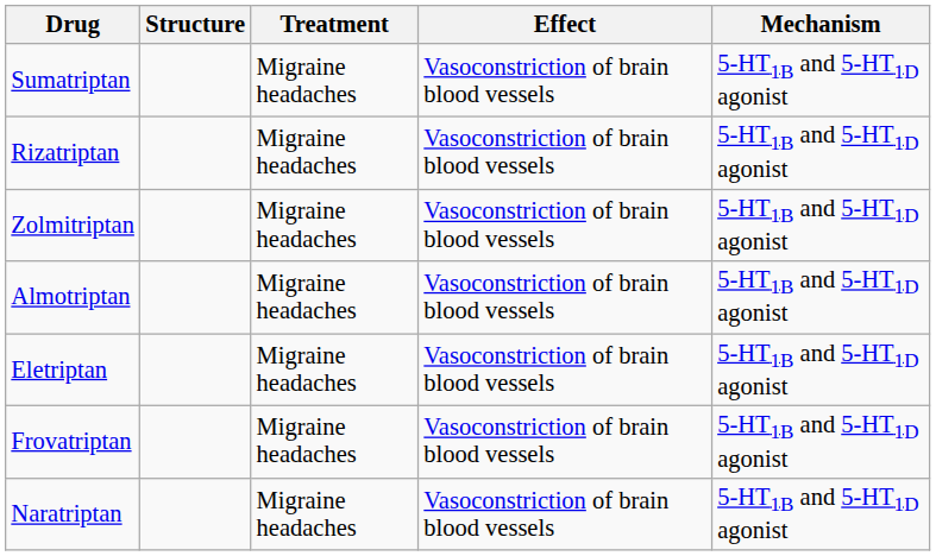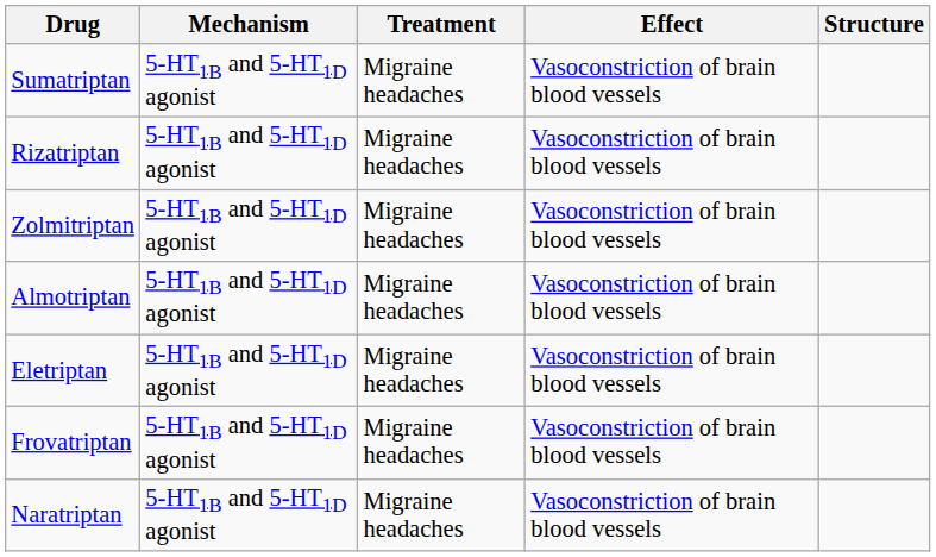 <table class="wikitable sticky-header">
 <tr>
 <th>Drug</th>
-<th>Structure</th>
+<th>Mechanism</th>
 <th>Treatment</th>
 <th>Effect</th>
-<th>Mechanism</th>
+<th>Structure</th>
 </tr>
 <tr>
 <td><a href='#'>Sumatriptan</a></td>
-<td></td>
+<td><a href='#'>5-HT<sub>1B</sub></a> and <a href='#'>5-HT<sub>1D</sub></a> agonist</td>
 <td>Migraine headaches</td>
 <td><a href='#'>Vasoconstriction</a> of brain blood vessels</td>
-<td><a href='#'>5-HT<sub>1B</sub></a> and <a href='#'>5-HT<sub>1D</sub></a> agonist</td>
+<td></td>
 </tr>
 <tr>
 <td><a href='#'>Rizatriptan</a></td>
-<td></td>
+<td><a href='#'>5-HT<sub>1B</sub></a> and <a href='#'>5-HT<sub>1D</sub></a> agonist</td>
 <td>Migraine headaches</td>
 <td><a href='#'>Vasoconstriction</a> of brain blood vessels</td>
-<td><a href='#'>5-HT<sub>1B</sub></a> and <a href='#'>5-HT<sub>1D</sub></a> agonist</td>
+<td></td>
 </tr>
 <tr>
 <td><a href='#'>Zolmitriptan</a></td>
-<td></td>
+<td><a href='#'>5-HT<sub>1B</sub></a> and <a href='#'>5-HT<sub>1D</sub></a> agonist</td>
 <td>Migraine headaches</td>
 <td><a href='#'>Vasoconstriction</a> of brain blood vessels</td>
-<td><a href='#'>5-HT<sub>1B</sub></a> and <a href='#'>5-HT<sub>1D</sub></a> agonist</td>
+<td></td>
 </tr>
 <tr>
 <td><a href='#'>Almotriptan</a></td>
-<td></td>
+<td><a href='#'>5-HT<sub>1B</sub></a> and <a href='#'>5-HT<sub>1D</sub></a> agonist</td>
 <td>Migraine headaches</td>
 <td><a href='#'>Vasoconstriction</a> of brain blood vessels</td>
-<td><a href='#'>5-HT<sub>1B</sub></a> and <a href='#'>5-HT<sub>1D</sub></a> agonist</td>
+<td></td>
 </tr>
 <tr>
 <td><a href='#'>Eletriptan</a></td>
-<td></td>
+<td><a href='#'>5-HT<sub>1B</sub></a> and <a href='#'>5-HT<sub>1D</sub></a> agonist</td>
 <td>Migraine headaches</td>
 <td><a href='#'>Vasoconstriction</a> of brain blood vessels</td>
-<td><a href='#'>5-HT<sub>1B</sub></a> and <a href='#'>5-HT<sub>1D</sub></a> agonist</td>
+<td></td>
 </tr>
 <tr>
 <td><a href='#'>Frovatriptan</a></td>
-<td></td>
+<td><a href='#'>5-HT<sub>1B</sub></a> and <a href='#'>5-HT<sub>1D</sub></a> agonist</td>
 <td>Migraine headaches</td>
 <td><a href='#'>Vasoconstriction</a> of brain blood vessels</td>
-<td><a href='#'>5-HT<sub>1B</sub></a> and <a href='#'>5-HT<sub>1D</sub></a> agonist</td>
+<td></td>
 </tr>
 <tr>
 <td><a href='#'>Naratriptan</a></td>
-<td></td>
+<td><a href='#'>5-HT<sub>1B</sub></a> and <a href='#'>5-HT<sub>1D</sub></a> agonist</td>
 <td>Migraine headaches</td>
 <td><a href='#'>Vasoconstriction</a> of brain blood vessels</td>
-<td><a href='#'>5-HT<sub>1B</sub></a> and <a href='#'>5-HT<sub>1D</sub></a> agonist</td>
+<td></td>
 </tr>
 </table>
